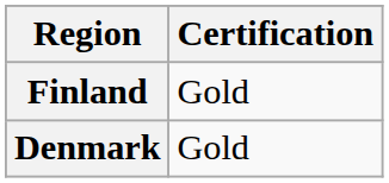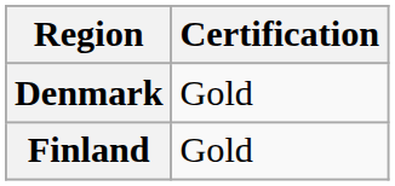 <table class="wikitable sortable plainrowheaders">
 <tr>
 <th>Region</th>
 <th>Certification</th>
 </tr>
 <tr>
+<th scope="row">Denmark</th>
+<td>Gold</td>
+</tr>
+<tr>
 <th scope="row">Finland</th>
 <td>Gold</td>
 </tr>
-<tr>
-<th scope="row">Denmark</th>
-<td>Gold</td>
-</tr>
 </table>
